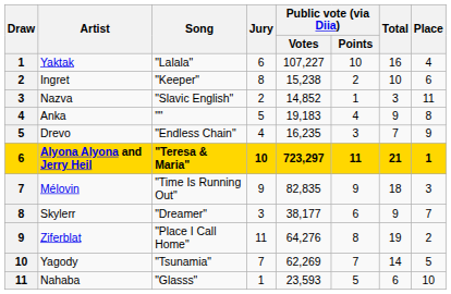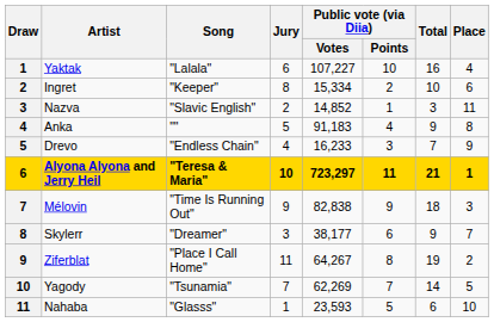 <table class="sortable wikitable plainrowheaders" style="margin: 1em auto 1em auto; text-align:center;">
 <tr>
 <th rowspan="2">Draw</th>
 <th rowspan="2">Artist</th>
 <th rowspan="2">Song</th>
 <th rowspan="2">Jury</th>
 <th colspan="2">Public vote (via <a href='#'>Diia</a>)</th>
 <th rowspan="2">Total</th>
 <th rowspan="2">Place</th>
 </tr>
 <tr>
 <th>Votes</th>
 <th>Points</th>
 </tr>
 <tr>
 <th scope="row" style="text-align:center">1</th>
 <td align="left"><a href='#'>Yaktak</a></td>
 <td align="left">"Lalala"</td>
 <td>6</td>
 <td>107,227</td>
 <td>10</td>
 <td>16</td>
 <td>4</td>
 </tr>
 <tr>
 <th scope="row" style="text-align:center">2</th>
 <td align="left">Ingret</td>
 <td align="left">"Keeper"</td>
 <td>8</td>
-<td>15,238</td>
+<td>15,334</td>
 <td>2</td>
 <td>10</td>
 <td>6</td>
 </tr>
 <tr>
 <th scope="row" style="text-align:center">3</th>
 <td align="left">Nazva</td>
 <td align="left">"Slavic English"</td>
 <td>2</td>
 <td>14,852</td>
 <td>1</td>
 <td>3</td>
 <td>11</td>
 </tr>
 <tr>
 <th scope="row" style="text-align:center">4</th>
 <td align="left">Anka</td>
 <td align="left">""</td>
 <td>5</td>
-<td>19,183</td>
+<td>91,183</td>
 <td>4</td>
 <td>9</td>
 <td>8</td>
 </tr>
 <tr>
 <th scope="row" style="text-align:center">5</th>
 <td align="left">Drevo</td>
 <td align="left">"Endless Chain"</td>
 <td>4</td>
-<td>16,235</td>
+<td>16,233</td>
 <td>3</td>
 <td>7</td>
 <td>9</td>
 </tr>
 <tr style="font-weight:bold; background:gold;">
 <th scope="row" style="text-align:center; font-weight:bold; background:gold">6</th>
 <td align="left"><a href='#'>Alyona Alyona</a> and <a href='#'>Jerry Heil</a></td>
 <td align="left">"Teresa & Maria"</td>
 <td>10</td>
 <td>723,297</td>
 <td>11</td>
 <td>21</td>
 <td>1</td>
 </tr>
 <tr>
 <th scope="row" style="text-align:center">7</th>
 <td align="left"><a href='#'>Mélovin</a></td>
 <td align="left">"Time Is Running Out"</td>
 <td>9</td>
-<td>82,835</td>
+<td>82,838</td>
 <td>9</td>
 <td>18</td>
 <td>3</td>
 </tr>
 <tr>
 <th scope="row" style="text-align:center">8</th>
 <td align="left">Skylerr</td>
 <td align="left">"Dreamer"</td>
 <td>3</td>
 <td>38,177</td>
 <td>6</td>
 <td>9</td>
 <td>7</td>
 </tr>
 <tr>
 <th scope="row" style="text-align:center">9</th>
 <td align="left"><a href='#'>Ziferblat</a></td>
 <td align="left">"Place I Call Home"</td>
 <td>11</td>
-<td>64,276</td>
+<td>64,267</td>
 <td>8</td>
 <td>19</td>
 <td>2</td>
 </tr>
 <tr>
 <th scope="row" style="text-align:center">10</th>
 <td align="left">Yagody</td>
 <td align="left">"Tsunamia"</td>
 <td>7</td>
 <td>62,269</td>
 <td>7</td>
 <td>14</td>
 <td>5</td>
 </tr>
 <tr>
 <th scope="row" style="text-align:center">11</th>
 <td align="left">Nahaba</td>
 <td align="left">"Glasss"</td>
 <td>1</td>
 <td>23,593</td>
 <td>5</td>
 <td>6</td>
 <td>10</td>
 </tr>
 </table>
